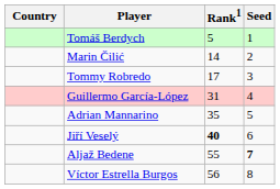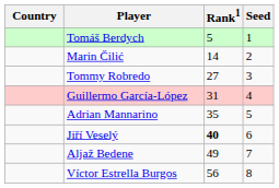 <table class="sortable wikitable">
 <tr>
 <th style="width:70px;">Country</th>
 <th style="width:175px;">Player</th>
 <th>Rank<sup>1</sup></th>
 <th>Seed</th>
 </tr>
 <tr style="background:#cfc;">
 <td></td>
 <td><a href='#'>Tomáš Berdych</a></td>
 <td>5</td>
 <td>1</td>
 </tr>
 <tr>
 <td></td>
 <td><a href='#'>Marin Čilić</a></td>
 <td>14</td>
 <td>2</td>
 </tr>
 <tr>
 <td></td>
 <td><a href='#'>Tommy Robredo</a></td>
-<td>17</td>
+<td>27</td>
 <td>3</td>
 </tr>
 <tr style="background:#fcc;">
 <td></td>
 <td><a href='#'>Guillermo García-López</a></td>
 <td>31</td>
 <td>4</td>
 </tr>
 <tr>
 <td></td>
 <td><a href='#'>Adrian Mannarino</a></td>
 <td>35</td>
 <td>5</td>
 </tr>
 <tr>
 <td></td>
 <td><a href='#'>Jiří Veselý</a></td>
 <td><strong>40</strong></td>
 <td>6</td>
 </tr>
 <tr>
 <td></td>
 <td><a href='#'>Aljaž Bedene</a></td>
-<td>55</td>
-<td><strong>7</strong></td>
+<td>49</td>
+<td>7</td>
 </tr>
 <tr>
 <td></td>
 <td><a href='#'>Víctor Estrella Burgos</a></td>
 <td>56</td>
 <td>8</td>
 </tr>
 </table>
